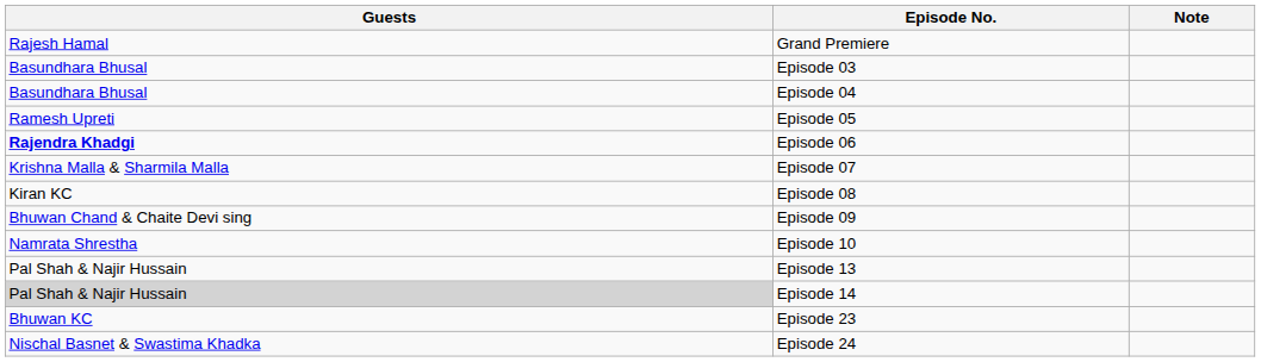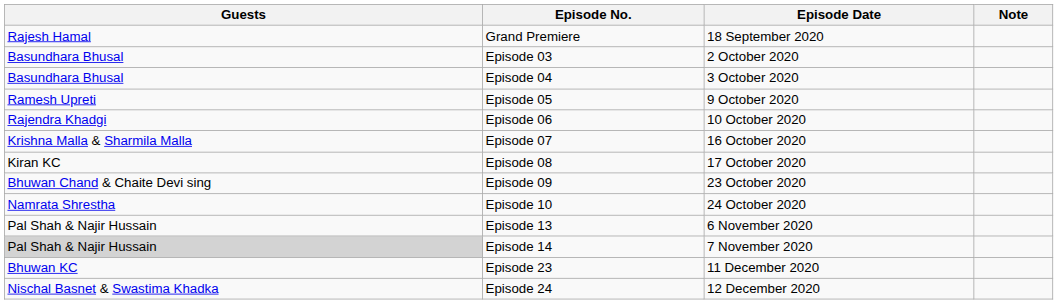 <table class="wikitable " style="white-space:nowrap; width:100%;">
 <tr>
 <th>Guests</th>
 <th>Episode No.</th>
+<th>Episode Date</th>
 <th>Note</th>
 </tr>
 <tr>
 <td><a href='#'>Rajesh Hamal</a></td>
 <td>Grand Premiere</td>
+<td>18 September 2020</td>
 <td></td>
 </tr>
 <tr>
 <td><a href='#'>Basundhara Bhusal</a></td>
 <td>Episode 03</td>
+<td>2 October 2020</td>
 <td></td>
 </tr>
 <tr>
 <td><a href='#'>Basundhara Bhusal</a></td>
 <td>Episode 04</td>
+<td>3 October 2020</td>
 <td></td>
 </tr>
 <tr>
 <td><a href='#'>Ramesh Upreti</a></td>
 <td>Episode 05</td>
+<td>9 October 2020</td>
 <td></td>
 </tr>
 <tr>
-<td><strong><a href='#'>Rajendra Khadgi</a></strong></td>
+<td><a href='#'>Rajendra Khadgi</a></td>
 <td>Episode 06</td>
+<td>10 October 2020</td>
 <td></td>
 </tr>
 <tr>
 <td><a href='#'>Krishna Malla</a> & <a href='#'>Sharmila Malla</a></td>
 <td>Episode 07</td>
+<td>16 October 2020</td>
 <td></td>
 </tr>
 <tr>
 <td>Kiran KC</td>
 <td>Episode 08</td>
+<td>17 October 2020</td>
 <td></td>
 </tr>
 <tr>
 <td><a href='#'>Bhuwan Chand</a> & Chaite Devi sing</td>
 <td>Episode 09</td>
+<td>23 October 2020</td>
 <td></td>
 </tr>
 <tr>
 <td><a href='#'>Namrata Shrestha</a></td>
 <td>Episode 10</td>
+<td>24 October 2020</td>
 <td></td>
 </tr>
 <tr>
 <td>Pal Shah & Najir Hussain</td>
 <td>Episode 13</td>
+<td>6 November 2020</td>
 <td></td>
 </tr>
 <tr>
 <td style="background: lightgrey;">Pal Shah & Najir Hussain</td>
 <td>Episode 14</td>
+<td>7 November 2020</td>
 <td></td>
 </tr>
 <tr>
 <td><a href='#'>Bhuwan KC</a></td>
 <td>Episode 23</td>
+<td>11 December 2020</td>
 <td></td>
 </tr>
 <tr>
 <td><a href='#'>Nischal Basnet</a> & <a href='#'>Swastima Khadka</a></td>
 <td>Episode 24</td>
+<td>12 December 2020</td>
 <td></td>
 </tr>
 </table>
